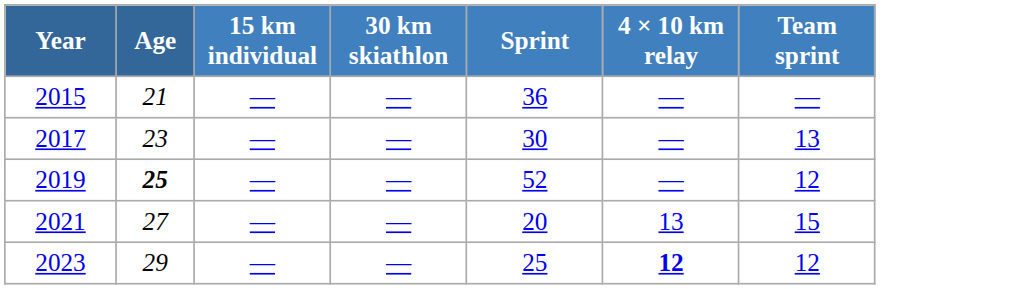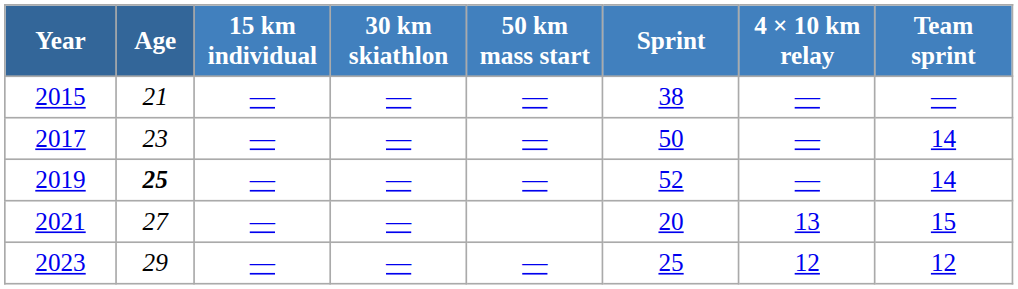 <table class="wikitable" style="font-size:95%; text-align:center; border:grey solid 1px; border-collapse:collapse; background:#ffffff;">
 <tr>
 <th style="background-color:#369; color:white; width:60px;"> Year </th>
 <th style="background-color:#369; color:white; width:40px;"> Age </th>
 <th style="background-color:#4180be; color:white; width:75px;"> 15 km <br> individual </th>
 <th style="background-color:#4180be; color:white; width:75px;"> 30 km <br> skiathlon </th>
+<th style="background-color:#4180be; color:white; width:75px;"> 50 km <br> mass start </th>
 <th style="background-color:#4180be; color:white; width:75px;"> Sprint </th>
 <th style="background-color:#4180be; color:white; width:75px;"> 4 × 10 km <br> relay </th>
 <th style="background-color:#4180be; color:white; width:75px;"> Team <br> sprint </th>
 </tr>
 <tr>
 <td><a href='#'>2015</a></td>
 <td><em>21</em></td>
 <td><a href='#'>—</a></td>
 <td><a href='#'>—</a></td>
-<td><a href='#'>36</a></td>
+<td><a href='#'>—</a></td>
+<td><a href='#'>38</a></td>
 <td><a href='#'>—</a></td>
 <td><a href='#'>—</a></td>
 </tr>
 <tr>
 <td><a href='#'>2017</a></td>
 <td><em>23</em></td>
 <td><a href='#'>—</a></td>
 <td><a href='#'>—</a></td>
-<td><a href='#'>30</a></td>
 <td><a href='#'>—</a></td>
-<td><a href='#'>13</a></td>
+<td><a href='#'>50</a></td>
+<td><a href='#'>—</a></td>
+<td><a href='#'>14</a></td>
 </tr>
 <tr>
 <td><a href='#'>2019</a></td>
 <td><strong><em>25</em></strong></td>
 <td><a href='#'>—</a></td>
 <td><a href='#'>—</a></td>
+<td><a href='#'>—</a></td>
 <td><a href='#'>52</a></td>
 <td><a href='#'>—</a></td>
-<td><a href='#'>12</a></td>
+<td><a href='#'>14</a></td>
 </tr>
 <tr>
 <td><a href='#'>2021</a></td>
 <td><em>27</em></td>
 <td><a href='#'>—</a></td>
 <td><a href='#'>—</a></td>
+<td><a href='#'></a></td>
 <td><a href='#'>20</a></td>
 <td><a href='#'>13</a></td>
 <td><a href='#'>15</a></td>
 </tr>
 <tr>
 <td><a href='#'>2023</a></td>
 <td><em>29</em></td>
 <td><a href='#'>—</a></td>
 <td><a href='#'>—</a></td>
+<td><a href='#'>—</a></td>
 <td><a href='#'>25</a></td>
-<td><strong><a href='#'>12</a></strong></td>
+<td><a href='#'>12</a></td>
 <td><a href='#'>12</a></td>
 </tr>
 </table>
